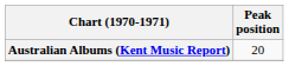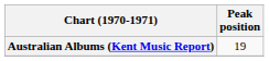 <table class="wikitable sortable plainrowheaders" style="text-align:center">
 <tr>
 <th scope="col">Chart (1970-1971)</th>
 <th scope="col">Peak<br>position</th>
 </tr>
 <tr>
 <th scope="row">Australian Albums (<a href='#'>Kent Music Report</a>)</th>
-<td style="text-align:center;">20</td>
+<td style="text-align:center;">19</td>
 </tr>
 <tr>
 </tr>
 <tr>
 </tr>
 <tr>
 </tr>
 </table>
